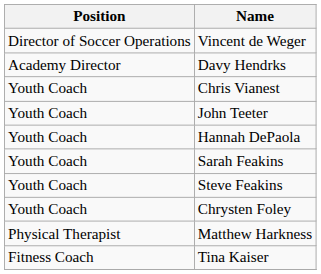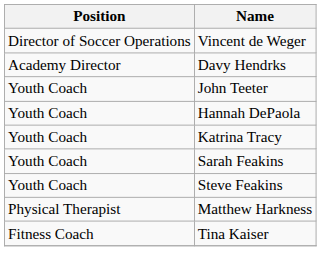 <table class="wikitable">
 <tr>
 <th>Position</th>
 <th>Name</th>
 </tr>
 <tr>
 <td>Director of Soccer Operations</td>
 <td> Vincent de Weger</td>
 </tr>
 <tr>
 <td>Academy Director</td>
 <td> Davy Hendrks</td>
 </tr>
 <tr>
 <td>Youth Coach</td>
-<td> Chris Vianest</td>
-</tr>
-<tr>
-<td>Youth Coach</td>
 <td> John Teeter</td>
 </tr>
 <tr>
 <td>Youth Coach</td>
 <td> Hannah DePaola</td>
 </tr>
 <tr>
 <td>Youth Coach</td>
+<td> Katrina Tracy</td>
+</tr>
+<tr>
+<td>Youth Coach</td>
 <td> Sarah Feakins</td>
 </tr>
 <tr>
 <td>Youth Coach</td>
 <td> Steve Feakins</td>
-</tr>
-<tr>
-<td>Youth Coach</td>
-<td> Chrysten Foley</td>
 </tr>
 <tr>
 <td>Physical Therapist</td>
 <td> Matthew Harkness</td>
 </tr>
 <tr>
 <td>Fitness Coach</td>
 <td> Tina Kaiser</td>
 </tr>
 <tr>
 </tr>
 </table>
